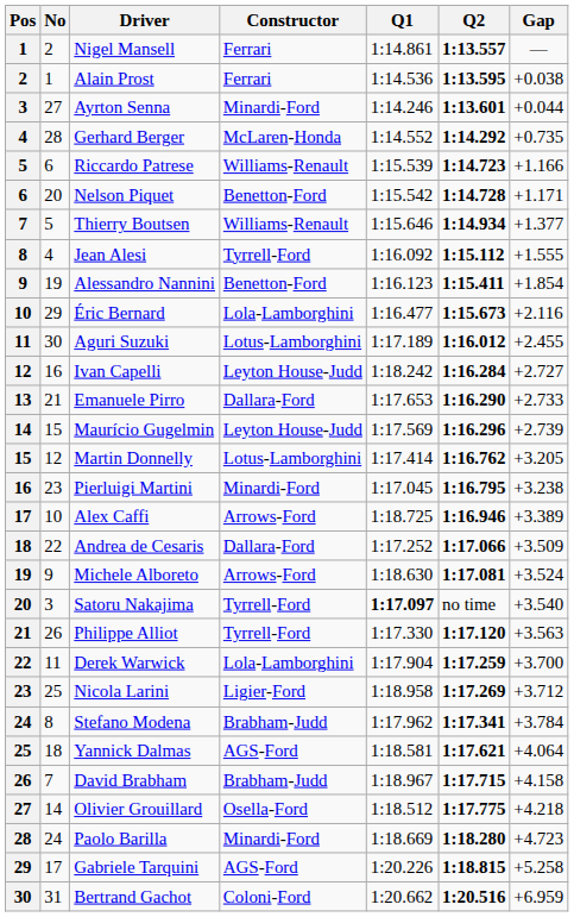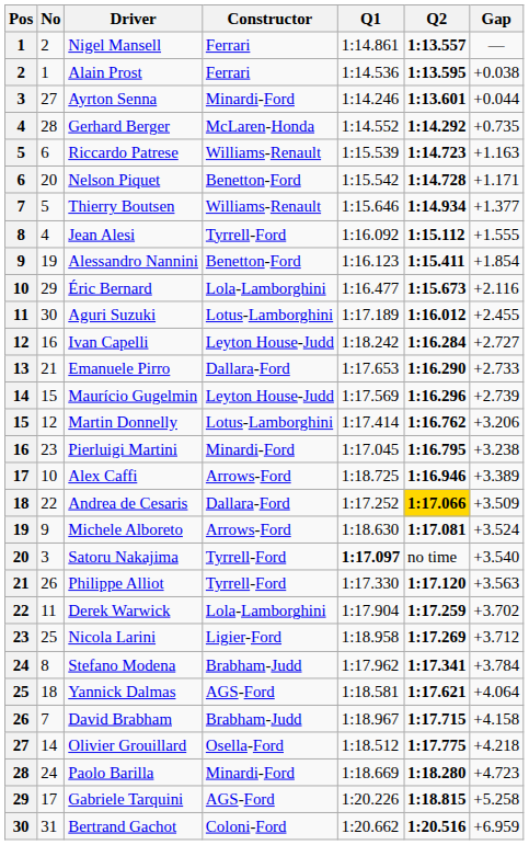 <table class="wikitable sortable" style="font-size: 95%;">
 <tr>
 <th>Pos</th>
 <th>No</th>
 <th>Driver</th>
 <th>Constructor</th>
 <th>Q1</th>
 <th>Q2</th>
 <th>Gap</th>
 </tr>
 <tr>
 <th>1</th>
 <td>2</td>
 <td> <a href='#'>Nigel Mansell</a></td>
 <td><a href='#'>Ferrari</a></td>
 <td>1:14.861</td>
 <td><strong>1:13.557</strong></td>
 <td align="center">—</td>
 </tr>
 <tr>
 <th>2</th>
 <td>1</td>
 <td> <a href='#'>Alain Prost</a></td>
 <td><a href='#'>Ferrari</a></td>
 <td>1:14.536</td>
 <td><strong>1:13.595</strong></td>
 <td>+0.038</td>
 </tr>
 <tr>
 <th>3</th>
 <td>27</td>
 <td> <a href='#'>Ayrton Senna</a></td>
 <td><a href='#'>Minardi</a>-<a href='#'>Ford</a></td>
 <td>1:14.246</td>
 <td><strong>1:13.601</strong></td>
 <td>+0.044</td>
 </tr>
 <tr>
 <th>4</th>
 <td>28</td>
 <td> <a href='#'>Gerhard Berger</a></td>
 <td><a href='#'>McLaren</a>-<a href='#'>Honda</a></td>
 <td>1:14.552</td>
 <td><strong>1:14.292</strong></td>
 <td>+0.735</td>
 </tr>
 <tr>
 <th>5</th>
 <td>6</td>
 <td> <a href='#'>Riccardo Patrese</a></td>
 <td><a href='#'>Williams</a>-<a href='#'>Renault</a></td>
 <td>1:15.539</td>
 <td><strong>1:14.723</strong></td>
-<td>+1.166</td>
+<td>+1.163</td>
 </tr>
 <tr>
 <th>6</th>
 <td>20</td>
 <td> <a href='#'>Nelson Piquet</a></td>
 <td><a href='#'>Benetton</a>-<a href='#'>Ford</a></td>
 <td>1:15.542</td>
 <td><strong>1:14.728</strong></td>
 <td>+1.171</td>
 </tr>
 <tr>
 <th>7</th>
 <td>5</td>
 <td> <a href='#'>Thierry Boutsen</a></td>
 <td><a href='#'>Williams</a>-<a href='#'>Renault</a></td>
 <td>1:15.646</td>
 <td><strong>1:14.934</strong></td>
 <td>+1.377</td>
 </tr>
 <tr>
 <th>8</th>
 <td>4</td>
 <td> <a href='#'>Jean Alesi</a></td>
 <td><a href='#'>Tyrrell</a>-<a href='#'>Ford</a></td>
 <td>1:16.092</td>
 <td><strong>1:15.112</strong></td>
 <td>+1.555</td>
 </tr>
 <tr>
 <th>9</th>
 <td>19</td>
 <td> <a href='#'>Alessandro Nannini</a></td>
 <td><a href='#'>Benetton</a>-<a href='#'>Ford</a></td>
 <td>1:16.123</td>
 <td><strong>1:15.411</strong></td>
 <td>+1.854</td>
 </tr>
 <tr>
 <th>10</th>
 <td>29</td>
 <td> <a href='#'>Éric Bernard</a></td>
 <td><a href='#'>Lola</a>-<a href='#'>Lamborghini</a></td>
 <td>1:16.477</td>
 <td><strong>1:15.673</strong></td>
 <td>+2.116</td>
 </tr>
 <tr>
 <th>11</th>
 <td>30</td>
 <td> <a href='#'>Aguri Suzuki</a></td>
 <td><a href='#'>Lotus</a>-<a href='#'>Lamborghini</a></td>
 <td>1:17.189</td>
 <td><strong>1:16.012</strong></td>
 <td>+2.455</td>
 </tr>
 <tr>
 <th>12</th>
 <td>16</td>
 <td> <a href='#'>Ivan Capelli</a></td>
 <td><a href='#'>Leyton House</a>-<a href='#'>Judd</a></td>
 <td>1:18.242</td>
 <td><strong>1:16.284</strong></td>
 <td>+2.727</td>
 </tr>
 <tr>
 <th>13</th>
 <td>21</td>
 <td> <a href='#'>Emanuele Pirro</a></td>
 <td><a href='#'>Dallara</a>-<a href='#'>Ford</a></td>
 <td>1:17.653</td>
 <td><strong>1:16.290</strong></td>
 <td>+2.733</td>
 </tr>
 <tr>
 <th>14</th>
 <td>15</td>
 <td> <a href='#'>Maurício Gugelmin</a></td>
 <td><a href='#'>Leyton House</a>-<a href='#'>Judd</a></td>
 <td>1:17.569</td>
 <td><strong>1:16.296</strong></td>
 <td>+2.739</td>
 </tr>
 <tr>
 <th>15</th>
 <td>12</td>
 <td> <a href='#'>Martin Donnelly</a></td>
 <td><a href='#'>Lotus</a>-<a href='#'>Lamborghini</a></td>
 <td>1:17.414</td>
 <td><strong>1:16.762</strong></td>
-<td>+3.205</td>
+<td>+3.206</td>
 </tr>
 <tr>
 <th>16</th>
 <td>23</td>
 <td> <a href='#'>Pierluigi Martini</a></td>
 <td><a href='#'>Minardi</a>-<a href='#'>Ford</a></td>
 <td>1:17.045</td>
 <td><strong>1:16.795</strong></td>
 <td>+3.238</td>
 </tr>
 <tr>
 <th>17</th>
 <td>10</td>
 <td> <a href='#'>Alex Caffi</a></td>
 <td><a href='#'>Arrows</a>-<a href='#'>Ford</a></td>
 <td>1:18.725</td>
 <td><strong>1:16.946</strong></td>
 <td>+3.389</td>
 </tr>
 <tr>
 <th>18</th>
 <td>22</td>
 <td> <a href='#'>Andrea de Cesaris</a></td>
 <td><a href='#'>Dallara</a>-<a href='#'>Ford</a></td>
 <td>1:17.252</td>
-<td><strong>1:17.066</strong></td>
+<td style="background: gold;"><strong>1:17.066</strong></td>
 <td>+3.509</td>
 </tr>
 <tr>
 <th>19</th>
 <td>9</td>
 <td> <a href='#'>Michele Alboreto</a></td>
 <td><a href='#'>Arrows</a>-<a href='#'>Ford</a></td>
 <td>1:18.630</td>
 <td><strong>1:17.081</strong></td>
 <td>+3.524</td>
 </tr>
 <tr>
 <th>20</th>
 <td>3</td>
 <td> <a href='#'>Satoru Nakajima</a></td>
 <td><a href='#'>Tyrrell</a>-<a href='#'>Ford</a></td>
 <td><strong>1:17.097</strong></td>
 <td>no time</td>
 <td>+3.540</td>
 </tr>
 <tr>
 <th>21</th>
 <td>26</td>
 <td> <a href='#'>Philippe Alliot</a></td>
 <td><a href='#'>Tyrrell</a>-<a href='#'>Ford</a></td>
 <td>1:17.330</td>
 <td><strong>1:17.120</strong></td>
 <td>+3.563</td>
 </tr>
 <tr>
 <th>22</th>
 <td>11</td>
 <td> <a href='#'>Derek Warwick</a></td>
 <td><a href='#'>Lola</a>-<a href='#'>Lamborghini</a></td>
 <td>1:17.904</td>
 <td><strong>1:17.259</strong></td>
-<td>+3.700</td>
+<td>+3.702</td>
 </tr>
 <tr>
 <th>23</th>
 <td>25</td>
 <td> <a href='#'>Nicola Larini</a></td>
 <td><a href='#'>Ligier</a>-<a href='#'>Ford</a></td>
 <td>1:18.958</td>
 <td><strong>1:17.269</strong></td>
 <td>+3.712</td>
 </tr>
 <tr>
 <th>24</th>
 <td>8</td>
 <td> <a href='#'>Stefano Modena</a></td>
 <td><a href='#'>Brabham</a>-<a href='#'>Judd</a></td>
 <td>1:17.962</td>
 <td><strong>1:17.341</strong></td>
 <td>+3.784</td>
 </tr>
 <tr>
 <th>25</th>
 <td>18</td>
 <td> <a href='#'>Yannick Dalmas</a></td>
 <td><a href='#'>AGS</a>-<a href='#'>Ford</a></td>
 <td>1:18.581</td>
 <td><strong>1:17.621</strong></td>
 <td>+4.064</td>
 </tr>
 <tr>
 <th>26</th>
 <td>7</td>
 <td> <a href='#'>David Brabham</a></td>
 <td><a href='#'>Brabham</a>-<a href='#'>Judd</a></td>
 <td>1:18.967</td>
 <td><strong>1:17.715</strong></td>
 <td>+4.158</td>
 </tr>
 <tr>
 <th>27</th>
 <td>14</td>
 <td> <a href='#'>Olivier Grouillard</a></td>
 <td><a href='#'>Osella</a>-<a href='#'>Ford</a></td>
 <td>1:18.512</td>
 <td><strong>1:17.775</strong></td>
 <td>+4.218</td>
 </tr>
 <tr>
 <th>28</th>
 <td>24</td>
 <td> <a href='#'>Paolo Barilla</a></td>
 <td><a href='#'>Minardi</a>-<a href='#'>Ford</a></td>
 <td>1:18.669</td>
 <td><strong>1:18.280</strong></td>
 <td>+4.723</td>
 </tr>
 <tr>
 <th>29</th>
 <td>17</td>
 <td> <a href='#'>Gabriele Tarquini</a></td>
 <td><a href='#'>AGS</a>-<a href='#'>Ford</a></td>
 <td>1:20.226</td>
 <td><strong>1:18.815</strong></td>
 <td>+5.258</td>
 </tr>
 <tr>
 <th>30</th>
 <td>31</td>
 <td> <a href='#'>Bertrand Gachot</a></td>
 <td><a href='#'>Coloni</a>-<a href='#'>Ford</a></td>
 <td>1:20.662</td>
 <td><strong>1:20.516</strong></td>
 <td>+6.959</td>
 </tr>
 </table>
